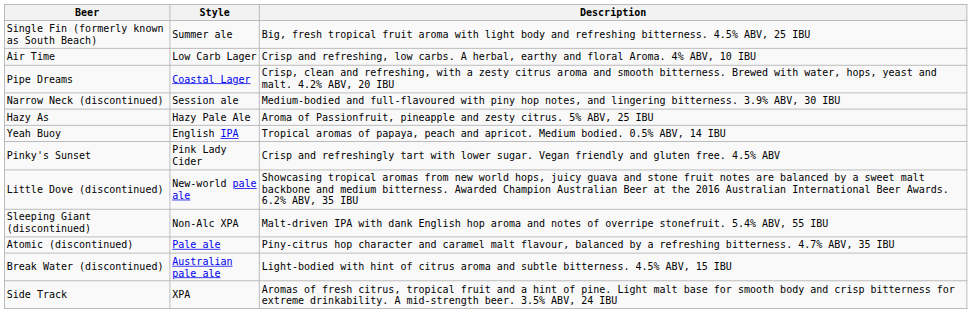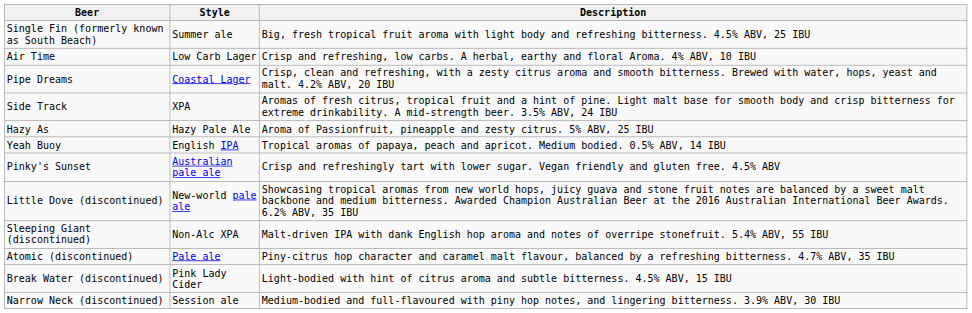 <table class="wikitable">
 <tr>
 <th>Beer</th>
 <th>Style</th>
 <th>Description</th>
 </tr>
 <tr>
 <td>Single Fin (formerly known as South Beach)</td>
 <td>Summer ale</td>
 <td>Big, fresh tropical fruit aroma with light body and refreshing bitterness. 4.5% ABV, 25 IBU</td>
 </tr>
 <tr>
 <td>Air Time</td>
 <td>Low Carb Lager</td>
 <td>Crisp and refreshing, low carbs. A herbal, earthy and floral Aroma. 4% ABV, 10 IBU</td>
 </tr>
 <tr>
 <td>Pipe Dreams</td>
 <td><a href='#'>Coastal Lager</a></td>
 <td>Crisp, clean and refreshing, with a zesty citrus aroma and smooth bitterness. Brewed with water, hops, yeast and malt. 4.2% ABV, 20 IBU</td>
 </tr>
 <tr>
-<td>Narrow Neck (discontinued)</td>
-<td>Session ale</td>
-<td>Medium-bodied and full-flavoured with piny hop notes, and lingering bitterness. 3.9% ABV, 30 IBU</td>
+<td>Side Track</td>
+<td>XPA</td>
+<td>Aromas of fresh citrus, tropical fruit and a hint of pine. Light malt base for smooth body and crisp bitterness for extreme drinkability. A mid-strength beer. 3.5% ABV, 24 IBU</td>
 </tr>
 <tr>
 <td>Hazy As</td>
 <td>Hazy Pale Ale</td>
 <td>Aroma of Passionfruit, pineapple and zesty citrus. 5% ABV, 25 IBU</td>
 </tr>
 <tr>
 <td>Yeah Buoy</td>
 <td>English <a href='#'>IPA</a></td>
 <td>Tropical aromas of papaya, peach and apricot. Medium bodied. 0.5% ABV, 14 IBU</td>
 </tr>
 <tr>
 <td>Pinky's Sunset</td>
-<td>Pink Lady Cider</td>
+<td><a href='#'>Australian pale ale</a></td>
 <td>Crisp and refreshingly tart with lower sugar. Vegan friendly and gluten free. 4.5% ABV</td>
 </tr>
 <tr>
 <td>Little Dove (discontinued)</td>
 <td>New-world <a href='#'>pale ale</a></td>
 <td>Showcasing tropical aromas from new world hops, juicy guava and stone fruit notes are balanced by a sweet malt backbone and medium bitterness. Awarded Champion Australian Beer at the 2016 Australian International Beer Awards. 6.2% ABV, 35 IBU</td>
 </tr>
 <tr>
 <td>Sleeping Giant (discontinued)</td>
 <td>Non-Alc XPA</td>
 <td>Malt-driven IPA with dank English hop aroma and notes of overripe stonefruit. 5.4% ABV, 55 IBU</td>
 </tr>
 <tr>
 <td>Atomic (discontinued)</td>
 <td><a href='#'>Pale ale</a></td>
 <td>Piny-citrus hop character and caramel malt flavour, balanced by a refreshing bitterness. 4.7% ABV, 35 IBU</td>
 </tr>
 <tr>
 <td>Break Water (discontinued)</td>
-<td><a href='#'>Australian pale ale</a></td>
+<td>Pink Lady Cider</td>
 <td>Light-bodied with hint of citrus aroma and subtle bitterness. 4.5% ABV, 15 IBU</td>
 </tr>
 <tr>
-<td>Side Track</td>
-<td>XPA</td>
-<td>Aromas of fresh citrus, tropical fruit and a hint of pine. Light malt base for smooth body and crisp bitterness for extreme drinkability. A mid-strength beer. 3.5% ABV, 24 IBU</td>
+<td>Narrow Neck (discontinued)</td>
+<td>Session ale</td>
+<td>Medium-bodied and full-flavoured with piny hop notes, and lingering bitterness. 3.9% ABV, 30 IBU</td>
 </tr>
 </table>
